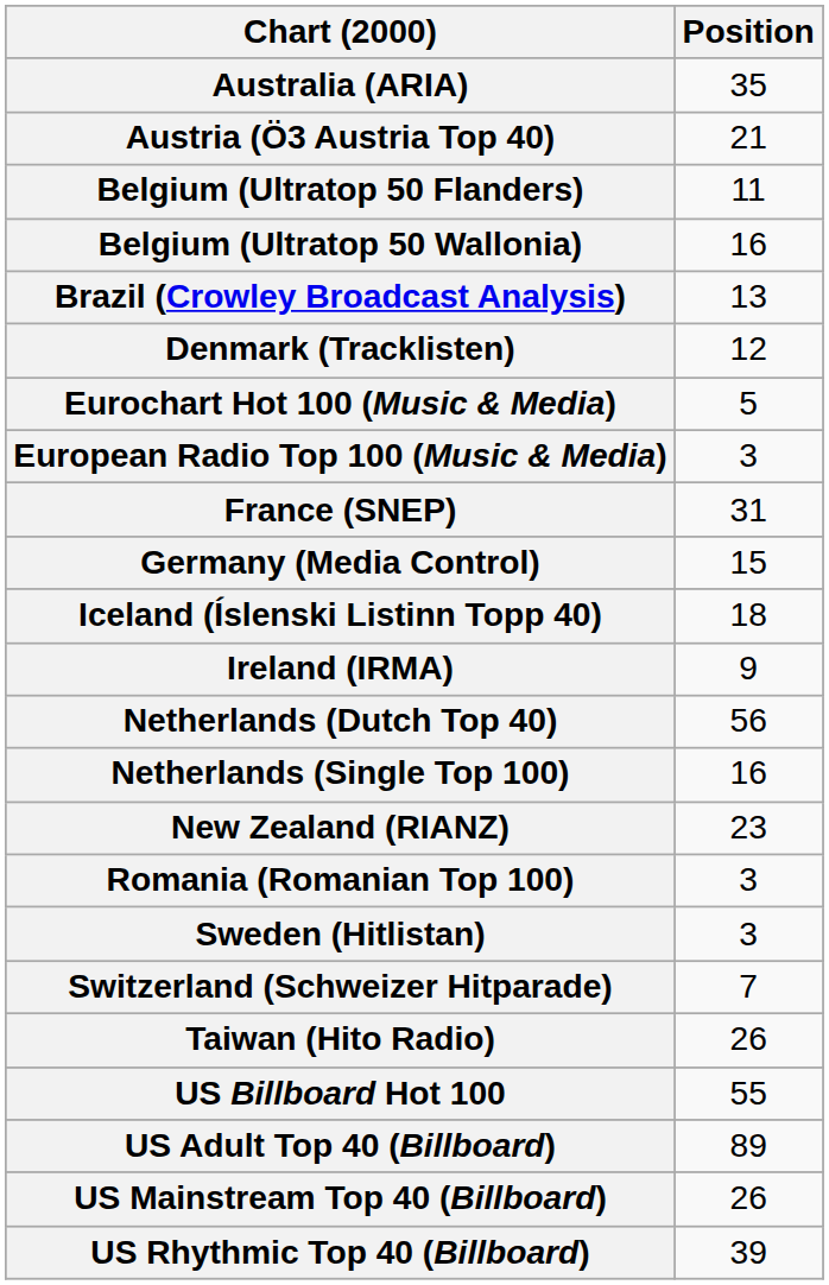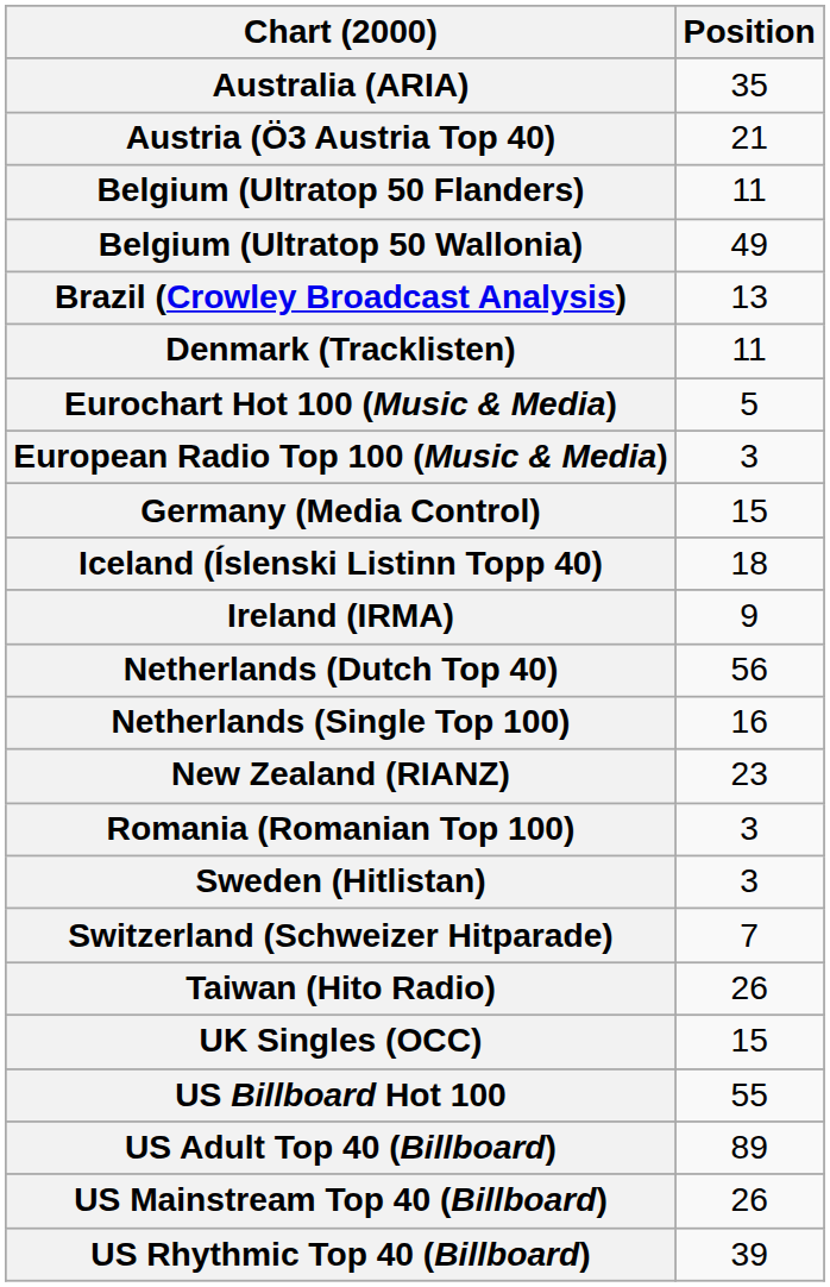 <table class="wikitable sortable plainrowheaders">
 <tr>
 <th scope="col">Chart (2000)</th>
 <th scope="col">Position</th>
 </tr>
 <tr>
 <th scope="row">Australia (ARIA)</th>
 <td style="text-align:center;">35</td>
 </tr>
 <tr>
 <th scope="row">Austria (Ö3 Austria Top 40)</th>
 <td style="text-align:center;">21</td>
 </tr>
 <tr>
 <th scope="row">Belgium (Ultratop 50 Flanders)</th>
 <td style="text-align:center;">11</td>
 </tr>
 <tr>
 <th scope="row">Belgium (Ultratop 50 Wallonia)</th>
-<td style="text-align:center;">16</td>
+<td style="text-align:center;">49</td>
 </tr>
 <tr>
 <th scope="row">Brazil (<a href='#'>Crowley Broadcast Analysis</a>)</th>
 <td style="text-align:center;">13</td>
 </tr>
 <tr>
 <th scope="row">Denmark (Tracklisten)</th>
-<td style="text-align:center;">12</td>
+<td style="text-align:center;">11</td>
 </tr>
 <tr>
 <th scope="row">Eurochart Hot 100 (<em>Music & Media</em>)</th>
 <td style="text-align:center;">5</td>
 </tr>
 <tr>
 <th scope="row">European Radio Top 100 (<em>Music & Media</em>)</th>
 <td style="text-align:center;">3</td>
-</tr>
-<tr>
-<th scope="row">France (SNEP)</th>
-<td style="text-align:center;">31</td>
 </tr>
 <tr>
 <th scope="row">Germany (Media Control)</th>
 <td style="text-align:center;">15</td>
 </tr>
 <tr>
 <th scope="row">Iceland (Íslenski Listinn Topp 40)</th>
 <td style="text-align:center;">18</td>
 </tr>
 <tr>
 <th scope="row">Ireland (IRMA)</th>
 <td style="text-align:center;">9</td>
 </tr>
 <tr>
 <th scope="row">Netherlands (Dutch Top 40)</th>
 <td style="text-align:center;">56</td>
 </tr>
 <tr>
 <th scope="row">Netherlands (Single Top 100)</th>
 <td style="text-align:center;">16</td>
 </tr>
 <tr>
 <th scope="row">New Zealand (RIANZ)</th>
 <td style="text-align:center;">23</td>
 </tr>
 <tr>
 <th scope="row">Romania (Romanian Top 100)</th>
 <td style="text-align:center;">3</td>
 </tr>
 <tr>
 <th scope="row">Sweden (Hitlistan)</th>
 <td style="text-align:center;">3</td>
 </tr>
 <tr>
 <th scope="row">Switzerland (Schweizer Hitparade)</th>
 <td style="text-align:center;">7</td>
 </tr>
 <tr>
 <th scope="row">Taiwan (Hito Radio)</th>
 <td style="text-align:center;">26</td>
 </tr>
 <tr>
+<th scope="row">UK Singles (OCC)</th>
+<td style="text-align:center;">15</td>
+</tr>
+<tr>
 <th scope="row">US <em>Billboard</em> Hot 100</th>
 <td style="text-align:center;">55</td>
 </tr>
 <tr>
 <th scope="row">US Adult Top 40 (<em>Billboard</em>)</th>
 <td style="text-align:center;">89</td>
 </tr>
 <tr>
 <th scope="row">US Mainstream Top 40 (<em>Billboard</em>)</th>
 <td style="text-align:center;">26</td>
 </tr>
 <tr>
 <th scope="row">US Rhythmic Top 40 (<em>Billboard</em>)</th>
 <td style="text-align:center;">39</td>
 </tr>
 </table>
